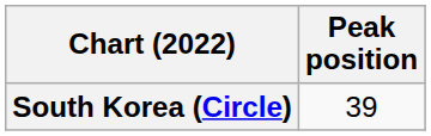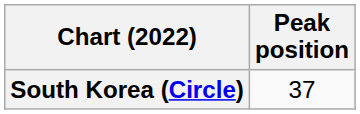 <table class="wikitable plainrowheaders" style="text-align:center">
 <tr>
 <th scope="col">Chart (2022)</th>
 <th scope="col">Peak<br>position</th>
 </tr>
 <tr>
 <th scope="row">South Korea (<a href='#'>Circle</a>)</th>
-<td>39</td>
+<td>37</td>
 </tr>
 </table>
